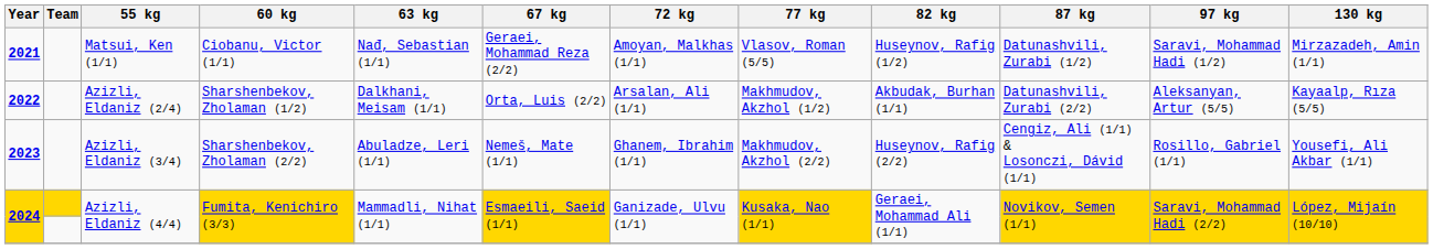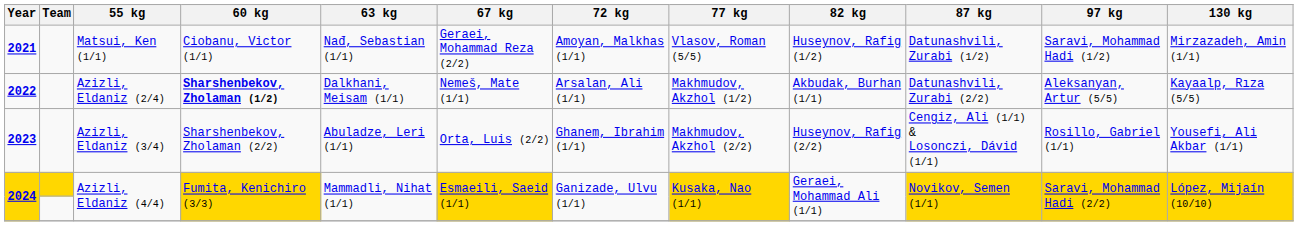 <table class="wikitable sortable" style="font-size: 90%">
 <tr>
 <th>Year</th>
 <th>Team</th>
 <th width=200>55 kg</th>
 <th width=200>60 kg</th>
 <th width=200>63 kg</th>
 <th width=200>67 kg</th>
 <th width=200>72 kg</th>
 <th width=200>77 kg</th>
 <th width=200>82 kg</th>
 <th width=200>87 kg</th>
 <th width=200>97 kg</th>
 <th width=200>130 kg</th>
 </tr>
 <tr>
 <td><strong><a href='#'>2021</a></strong></td>
 <td></td>
 <td> <a href='#'>Matsui, Ken</a> <small>(1/1)</small></td>
 <td> <a href='#'>Ciobanu, Victor</a> <small>(1/1)</small></td>
 <td> <a href='#'>Nađ, Sebastian</a> <small>(1/1)</small></td>
 <td> <a href='#'>Geraei, Mohammad Reza</a> <small>(2/2)</small></td>
 <td> <a href='#'>Amoyan, Malkhas</a> <small>(1/1)</small></td>
 <td> <a href='#'>Vlasov, Roman</a> <small>(5/5)</small></td>
 <td> <a href='#'>Huseynov, Rafig</a> <small>(1/2)</small></td>
 <td> <a href='#'>Datunashvili, Zurabi</a> <small>(1/2)</small></td>
 <td> <a href='#'>Saravi, Mohammad Hadi</a> <small>(1/2)</small></td>
 <td> <a href='#'>Mirzazadeh, Amin</a> <small>(1/1)</small></td>
 </tr>
 <tr>
 <td><strong><a href='#'>2022</a></strong></td>
 <td></td>
 <td> <a href='#'>Azizli, Eldaniz</a> <small>(2/4)</small></td>
-<td> <a href='#'>Sharshenbekov, Zholaman</a> <small>(1/2)</small></td>
+<td><strong> <a href='#'>Sharshenbekov, Zholaman</a> <small>(1/2)</small></strong></td>
 <td> <a href='#'>Dalkhani, Meisam</a> <small>(1/1)</small></td>
-<td> <a href='#'>Orta, Luis</a> <small>(2/2)</small></td>
+<td> <a href='#'>Nemeš, Mate</a> <small>(1/1)</small></td>
 <td> <a href='#'>Arsalan, Ali</a> <small>(1/1)</small></td>
 <td> <a href='#'>Makhmudov, Akzhol</a> <small>(1/2)</small></td>
 <td> <a href='#'>Akbudak, Burhan</a> <small>(1/1)</small></td>
 <td> <a href='#'>Datunashvili, Zurabi</a> <small>(2/2)</small></td>
 <td> <a href='#'>Aleksanyan, Artur</a> <small>(5/5)</small></td>
 <td> <a href='#'>Kayaalp, Rıza</a> <small>(5/5)</small></td>
 </tr>
 <tr>
 <td><strong><a href='#'>2023</a></strong></td>
 <td></td>
 <td> <a href='#'>Azizli, Eldaniz</a> <small>(3/4)</small></td>
 <td> <a href='#'>Sharshenbekov, Zholaman</a> <small>(2/2)</small></td>
 <td> <a href='#'>Abuladze, Leri</a> <small>(1/1)</small></td>
-<td> <a href='#'>Nemeš, Mate</a> <small>(1/1)</small></td>
+<td> <a href='#'>Orta, Luis</a> <small>(2/2)</small></td>
 <td> <a href='#'>Ghanem, Ibrahim</a> <small>(1/1)</small></td>
 <td> <a href='#'>Makhmudov, Akzhol</a> <small>(2/2)</small></td>
 <td> <a href='#'>Huseynov, Rafig</a> <small>(2/2)</small></td>
 <td> <a href='#'>Cengiz, Ali</a> <small>(1/1)</small> &<br>  <a href='#'>Losonczi, Dávid</a> <small>(1/1)</small></td>
 <td> <a href='#'>Rosillo, Gabriel</a> <small>(1/1)</small></td>
 <td> <a href='#'>Yousefi, Ali Akbar</a> <small>(1/1)</small></td>
 </tr>
 <tr>
 <td rowspan=2 bgcolor="GOLD"><strong><a href='#'>2024</a></strong></td>
 <td bgcolor="GOLD"></td>
 <td rowspan=2> <a href='#'>Azizli, Eldaniz</a> <small>(4/4)</small></td>
 <td rowspan=2 bgcolor="GOLD"> <a href='#'>Fumita, Kenichiro</a> <small>(3/3)</small></td>
 <td rowspan=2> <a href='#'>Mammadli, Nihat</a> <small>(1/1)</small></td>
 <td rowspan=2 bgcolor="GOLD"> <a href='#'>Esmaeili, Saeid</a> <small>(1/1)</small></td>
 <td rowspan=2> <a href='#'>Ganizade, Ulvu</a> <small>(1/1)</small></td>
 <td rowspan=2 bgcolor="GOLD"> <a href='#'>Kusaka, Nao</a> <small>(1/1)</small></td>
 <td rowspan=2> <a href='#'>Geraei, Mohammad Ali</a> <small>(1/1)</small></td>
 <td rowspan=2 bgcolor="GOLD"> <a href='#'>Novikov, Semen</a> <small>(1/1)</small></td>
 <td rowspan=2 bgcolor="GOLD"> <a href='#'>Saravi, Mohammad Hadi</a> <small>(2/2)</small></td>
 <td rowspan=2 bgcolor="GOLD"> <a href='#'>López, Mijaín</a> <small>(10/10)</small></td>
 </tr>
 <tr>
 <td></td>
 </tr>
 <tr>
 </tr>
 </table>
